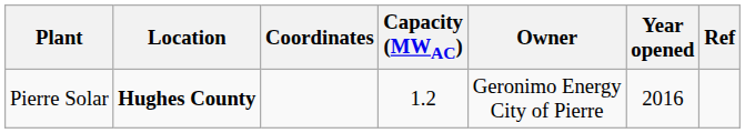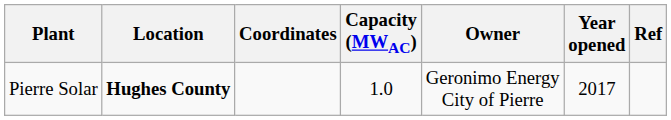 <table class="wikitable sortable" style="font-size:95%; text-align:center;">
 <tr>
 <th>Plant</th>
 <th>Location</th>
 <th>Coordinates</th>
 <th>Capacity<br>(<a href='#'>MW<sub>AC</sub></a>)</th>
 <th>Owner</th>
 <th>Year<br>opened</th>
 <th>Ref</th>
 </tr>
 <tr>
 <td>Pierre Solar</td>
 <td><strong>Hughes County</strong></td>
 <td></td>
-<td>1.2</td>
+<td>1.0</td>
 <td>Geronimo Energy<br>City of Pierre</td>
-<td>2016</td>
+<td>2017</td>
 <td></td>
 </tr>
 </table>
